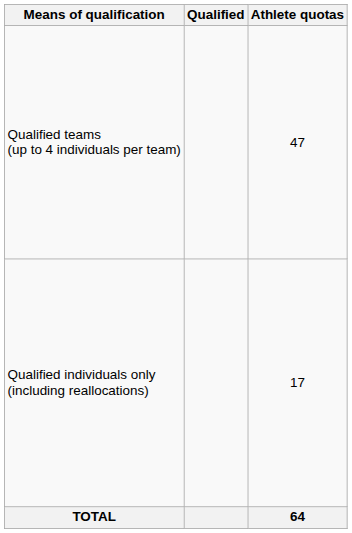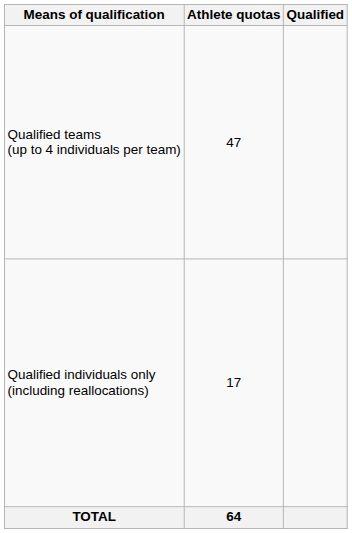 <table class = "wikitable">
 <tr>
 <th>Means of qualification</th>
+<th>Athlete quotas</th>
 <th>Qualified</th>
-<th>Athlete quotas</th>
 </tr>
 <tr>
 <td>Qualified teams<br>(up to 4 individuals per team)</td>
+<td align="center">47</td>
 <td><br><br><br><br><br><br><br><br><br><br><br><br><br><br><br></td>
-<td align="center">47</td>
 </tr>
 <tr>
 <td>Qualified individuals only<br>(including reallocations)</td>
+<td align="center">17</td>
 <td><br><br><br><br><br><br><br><br><br><br><br><br><br><br><br><br></td>
-<td align="center">17</td>
 </tr>
 <tr>
 <th>TOTAL</th>
+<th>64</th>
 <th></th>
-<th>64</th>
 </tr>
 </table>
